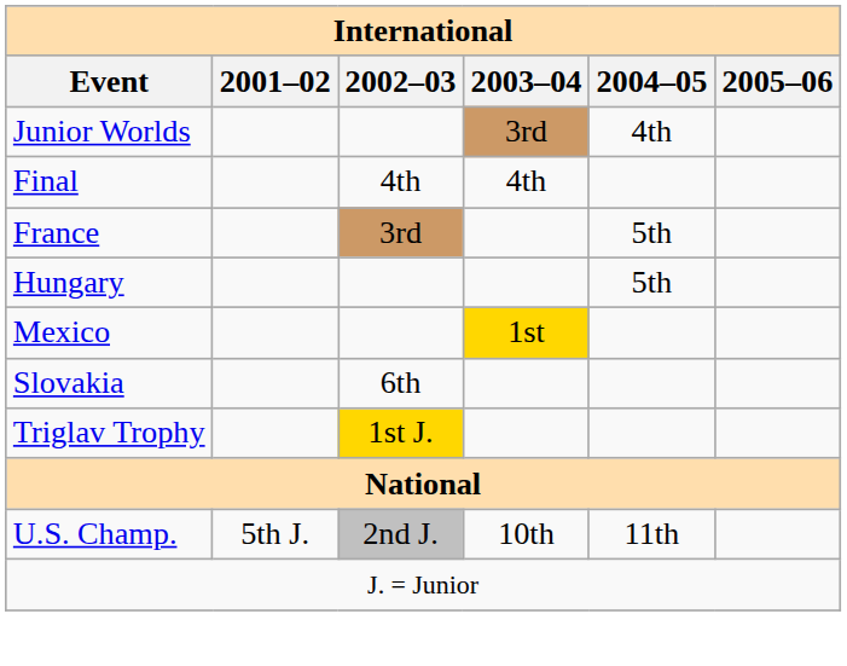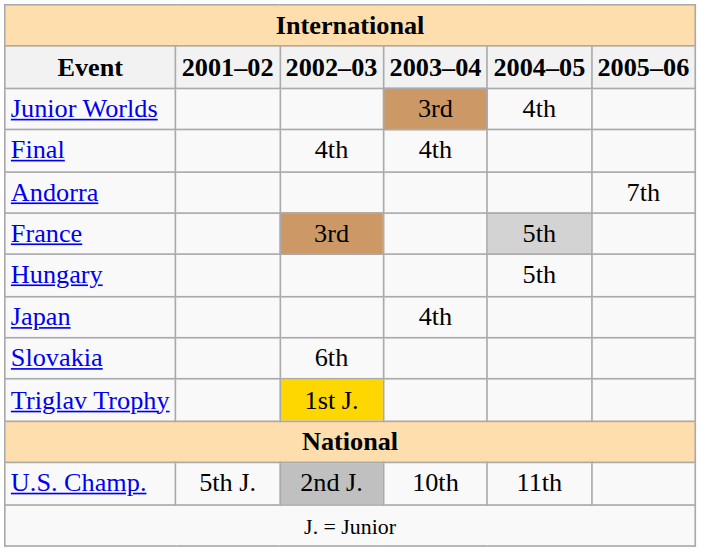 <table class="wikitable" style="text-align:center">
 <tr>
 <th colspan="6" style="background-color: #ffdead; " align="center">International</th>
 </tr>
 <tr>
 <th>Event</th>
 <th>2001–02</th>
 <th>2002–03</th>
 <th>2003–04</th>
 <th>2004–05</th>
 <th>2005–06</th>
 </tr>
 <tr>
 <td align=left><a href='#'>Junior Worlds</a></td>
 <td></td>
 <td></td>
 <td bgcolor=cc9966>3rd</td>
 <td>4th</td>
 <td></td>
 </tr>
 <tr>
 <td align=left> <a href='#'>Final</a></td>
 <td></td>
 <td>4th</td>
 <td>4th</td>
 <td></td>
 <td></td>
 </tr>
 <tr>
+<td align=left> <a href='#'>Andorra</a></td>
+<td></td>
+<td></td>
+<td></td>
+<td></td>
+<td>7th</td>
+</tr>
+<tr>
 <td align=left> <a href='#'>France</a></td>
 <td></td>
 <td bgcolor=cc9966>3rd</td>
 <td></td>
-<td>5th</td>
+<td style="background: lightgrey;">5th</td>
 <td></td>
 </tr>
 <tr>
 <td align=left> <a href='#'>Hungary</a></td>
 <td></td>
 <td></td>
 <td></td>
 <td>5th</td>
 <td></td>
 </tr>
 <tr>
-<td align=left> <a href='#'>Mexico</a></td>
+<td align=left> <a href='#'>Japan</a></td>
 <td></td>
 <td></td>
-<td bgcolor=gold>1st</td>
+<td>4th</td>
 <td></td>
 <td></td>
 </tr>
 <tr>
 <td align=left> <a href='#'>Slovakia</a></td>
 <td></td>
 <td>6th</td>
 <td></td>
 <td></td>
 <td></td>
 </tr>
 <tr>
 <td align=left><a href='#'>Triglav Trophy</a></td>
 <td></td>
 <td bgcolor=gold>1st J.</td>
 <td></td>
 <td></td>
 <td></td>
 </tr>
 <tr>
 <th colspan="6" style="background-color: #ffdead; " align="center">National</th>
 </tr>
 <tr>
 <td align=left><a href='#'>U.S. Champ.</a></td>
 <td>5th J.</td>
 <td bgcolor=silver>2nd J.</td>
 <td>10th</td>
 <td>11th</td>
 <td></td>
 </tr>
 <tr>
 <td colspan="6" align="center"><small>J. = Junior </small></td>
 </tr>
 </table>
